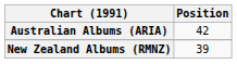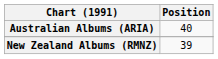 <table class="wikitable plainrowheaders sortable">
 <tr>
 <th>Chart (1991)</th>
 <th>Position</th>
 </tr>
 <tr>
 <th scope="row">Australian Albums (ARIA)</th>
-<td align="center">42</td>
+<td align="center">40</td>
 </tr>
 <tr>
 </tr>
 <tr>
 <th scope="row">New Zealand Albums (RMNZ)</th>
 <td align="center">39</td>
 </tr>
 </table>
